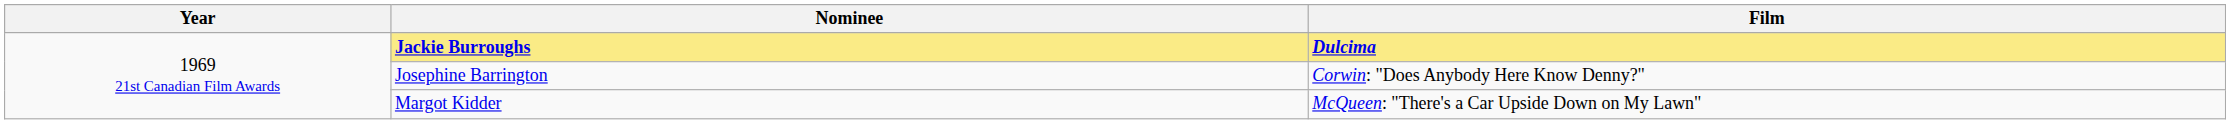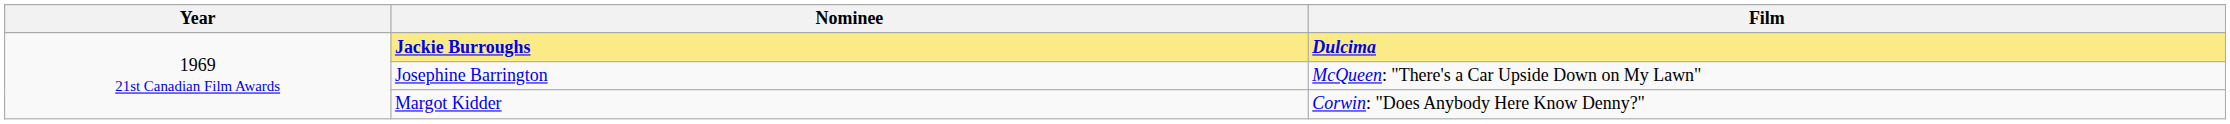 <table class="wikitable" style="width:100%;">
 <tr style="background:#bebebe;">
 <th style="width:8%;">Year</th>
 <th style="width:19%;">Nominee</th>
 <th style="width:19%;">Film</th>
 </tr>
 <tr>
 <td rowspan=4 align="center">1969<br><small><a href='#'>21st Canadian Film Awards</a></small></td>
 </tr>
 <tr style="background:#FAEB86;">
 <td><strong><a href='#'>Jackie Burroughs</a></strong></td>
 <td><strong><em><a href='#'>Dulcima</a></em></strong></td>
 </tr>
 <tr>
 <td><a href='#'>Josephine Barrington</a></td>
-<td><em><a href='#'>Corwin</a></em>: "Does Anybody Here Know Denny?"</td>
+<td><em><a href='#'>McQueen</a></em>: "There's a Car Upside Down on My Lawn"</td>
 </tr>
 <tr>
 <td><a href='#'>Margot Kidder</a></td>
-<td><em><a href='#'>McQueen</a></em>: "There's a Car Upside Down on My Lawn"</td>
+<td><em><a href='#'>Corwin</a></em>: "Does Anybody Here Know Denny?"</td>
 </tr>
 </table>
